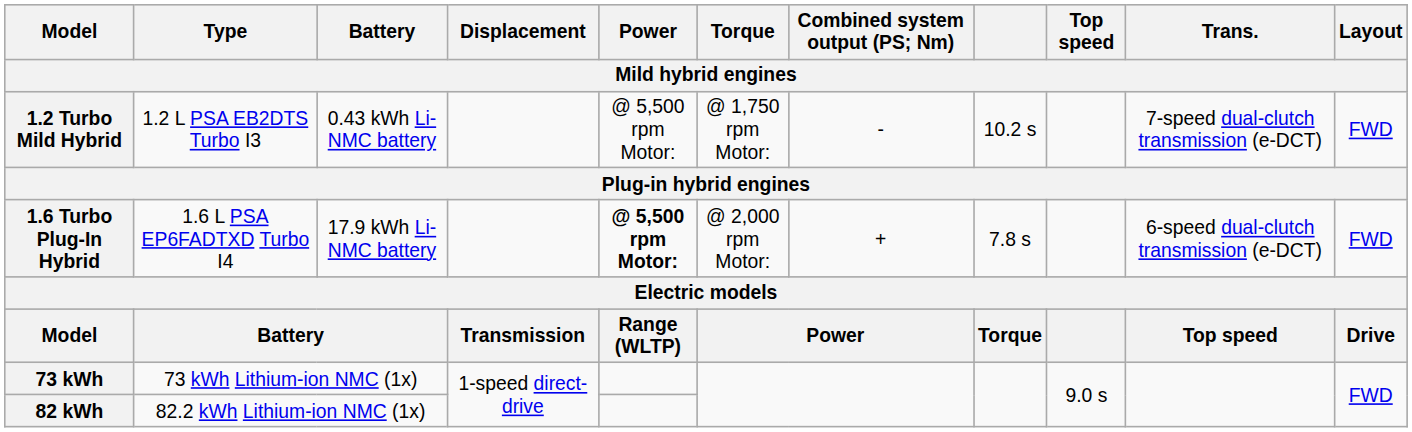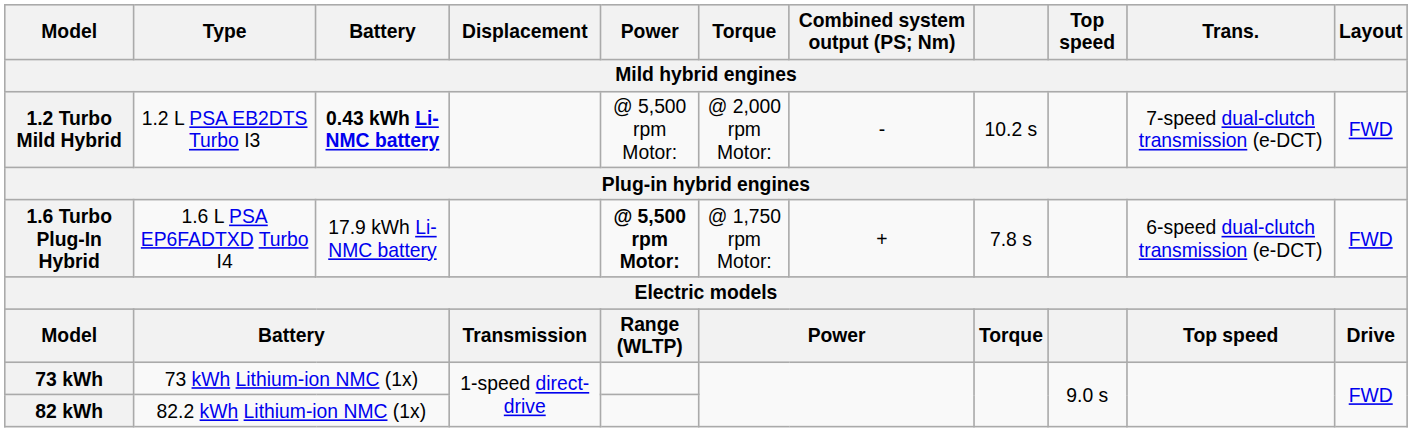 <table class="wikitable" style="font-size:75%;text-align:center;">
 <tr>
 <th>Model</th>
 <th>Type</th>
 <th>Battery</th>
 <th>Displacement</th>
 <th>Power</th>
 <th>Torque</th>
 <th>Combined system output (PS; Nm)</th>
 <th></th>
 <th>Top speed</th>
 <th>Trans.</th>
 <th>Layout</th>
 </tr>
 <tr>
 <th colspan="11">Mild hybrid engines</th>
 </tr>
 <tr>
 <th><strong>1.2</strong> <strong>Turbo Mild</strong> <strong>Hybrid</strong></th>
 <td>1.2 L <a href='#'>PSA EB2DTS</a> <a href='#'>Turbo</a> I3</td>
-<td>0.43 kWh <a href='#'>Li-NMC battery</a></td>
+<td><strong>0.43 kWh <a href='#'>Li-NMC battery</a></strong></td>
 <td></td>
 <td> @ 5,500 rpm<br>Motor: </td>
-<td> @ 1,750 rpm<br>Motor: </td>
+<td> @ 2,000 rpm<br>Motor: </td>
 <td>-</td>
 <td>10.2 s</td>
 <td></td>
 <td>7-speed <a href='#'>dual-clutch transmission</a> (e-DCT)</td>
 <td><a href='#'>FWD</a></td>
 </tr>
 <tr>
 <th colspan="11">Plug-in hybrid engines</th>
 </tr>
 <tr>
 <th><strong>1.6</strong> <strong>Turbo Plug-In Hybrid</strong></th>
 <td>1.6 L <a href='#'>PSA EP6FADTXD</a> <a href='#'>Turbo</a> I4</td>
 <td>17.9 kWh <a href='#'>Li-NMC battery</a></td>
 <td></td>
 <td><strong> @ 5,500 rpm<br>Motor: </strong></td>
-<td> @ 2,000 rpm<br>Motor: </td>
+<td> @ 1,750 rpm<br>Motor: </td>
 <td> + </td>
 <td>7.8 s</td>
 <td></td>
 <td>6-speed <a href='#'>dual-clutch transmission</a> (e-DCT)</td>
 <td><a href='#'>FWD</a></td>
 </tr>
 <tr>
 <th colspan="11">Electric models</th>
 </tr>
 <tr>
 <th>Model</th>
 <th colspan="2">Battery</th>
 <th>Transmission</th>
 <th>Range (WLTP)</th>
 <th colspan="2">Power</th>
 <th>Torque</th>
 <th></th>
 <th>Top speed</th>
 <th>Drive</th>
 </tr>
 <tr>
 <th><strong>73 kWh</strong></th>
 <td colspan="2">73 <a href='#'>kWh</a> <a href='#'>Lithium-ion NMC</a> (1x)</td>
 <td rowspan="2">1-speed <a href='#'>direct-drive</a></td>
 <td></td>
 <td colspan="2" rowspan="2"></td>
 <td rowspan="2"></td>
 <td rowspan="2">9.0 s</td>
 <td rowspan="2"></td>
 <td rowspan="2"><a href='#'>FWD</a></td>
 </tr>
 <tr>
 <th><strong>82 kWh</strong></th>
 <td colspan="2">82.2 <a href='#'>kWh</a> <a href='#'>Lithium-ion NMC</a> (1x)</td>
 <td></td>
 </tr>
 </table>
